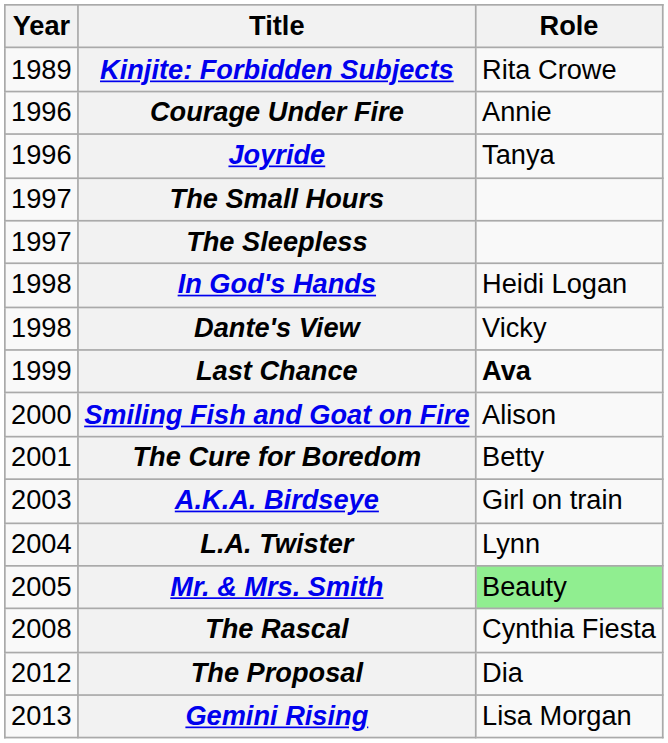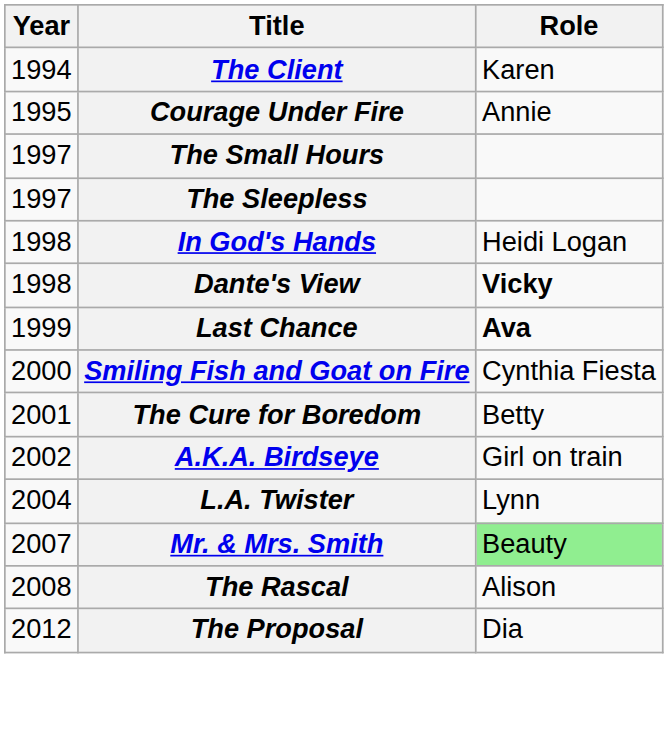 <table class="wikitable plainrowheaders sortable">
 <tr>
 <th scope="col">Year</th>
 <th scope="col">Title</th>
 <th scope="col">Role</th>
 </tr>
 <tr>
-<td>1989</td>
-<th scope="row"><em><a href='#'>Kinjite: Forbidden Subjects</a></em></th>
-<td>Rita Crowe</td>
+<td>1994</td>
+<th scope="row"><em><a href='#'>The Client</a></em></th>
+<td>Karen</td>
 </tr>
 <tr>
-<td>1996</td>
+<td>1995</td>
 <th scope="row"><em>Courage Under Fire</em></th>
 <td>Annie</td>
-</tr>
-<tr>
-<td>1996</td>
-<th scope="row"><em><a href='#'>Joyride</a></em></th>
-<td>Tanya</td>
 </tr>
 <tr>
 <td>1997</td>
 <th scope="row"><em>The Small Hours</em></th>
 <td></td>
 </tr>
 <tr>
 <td>1997</td>
 <th scope="row"><em>The Sleepless</em></th>
 <td></td>
 </tr>
 <tr>
 <td>1998</td>
 <th scope="row"><em><a href='#'>In God's Hands</a></em></th>
 <td>Heidi Logan</td>
 </tr>
 <tr>
 <td>1998</td>
 <th scope="row"><em>Dante's View</em></th>
-<td>Vicky</td>
+<td><strong>Vicky</strong></td>
 </tr>
 <tr>
 <td>1999</td>
 <th scope="row"><em>Last Chance</em></th>
 <td><strong>Ava</strong></td>
 </tr>
 <tr>
 <td>2000</td>
 <th scope="row"><em><a href='#'>Smiling Fish and Goat on Fire</a></em></th>
-<td>Alison</td>
+<td>Cynthia Fiesta</td>
 </tr>
 <tr>
 <td>2001</td>
 <th scope="row"><em>The Cure for Boredom</em></th>
 <td>Betty</td>
 </tr>
 <tr>
-<td>2003</td>
+<td>2002</td>
 <th scope="row"><em><a href='#'>A.K.A. Birdseye</a></em></th>
 <td>Girl on train</td>
 </tr>
 <tr>
 <td>2004</td>
 <th scope="row"><em>L.A. Twister</em></th>
 <td>Lynn</td>
 </tr>
 <tr>
-<td>2005</td>
+<td>2007</td>
 <th scope="row"><em><a href='#'>Mr. & Mrs. Smith</a></em></th>
 <td style="background: lightgreen;">Beauty</td>
 </tr>
 <tr>
 <td>2008</td>
 <th scope="row"><em>The Rascal</em></th>
-<td>Cynthia Fiesta</td>
+<td>Alison</td>
 </tr>
 <tr>
 <td>2012</td>
 <th scope="row"><em>The Proposal</em></th>
 <td>Dia</td>
 </tr>
-<tr>
-<td>2013</td>
-<th scope="row"><em><a href='#'>Gemini Rising</a></em></th>
-<td>Lisa Morgan</td>
-</tr>
 </table>
